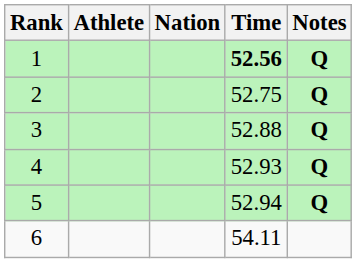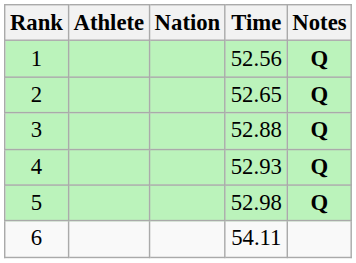 <table class="wikitable sortable" style="text-align:center">
 <tr>
 <th>Rank</th>
 <th>Athlete</th>
 <th>Nation</th>
 <th>Time</th>
 <th>Notes</th>
 </tr>
 <tr bgcolor=#bbf3bb>
 <td>1</td>
 <td align=left></td>
 <td align=left></td>
-<td><strong>52.56</strong></td>
+<td>52.56</td>
 <td><strong>Q</strong></td>
 </tr>
 <tr bgcolor=#bbf3bb>
 <td>2</td>
 <td align=left></td>
 <td align=left></td>
-<td>52.75</td>
+<td>52.65</td>
 <td><strong>Q</strong></td>
 </tr>
 <tr bgcolor=#bbf3bb>
 <td>3</td>
 <td align=left></td>
 <td align=left></td>
 <td>52.88</td>
 <td><strong>Q</strong></td>
 </tr>
 <tr bgcolor=#bbf3bb>
 <td>4</td>
 <td align=left></td>
 <td align=left></td>
 <td>52.93</td>
 <td><strong>Q</strong></td>
 </tr>
 <tr bgcolor=#bbf3bb>
 <td>5</td>
 <td align=left></td>
 <td align=left></td>
-<td>52.94</td>
+<td>52.98</td>
 <td><strong>Q</strong></td>
 </tr>
 <tr>
 <td>6</td>
 <td align=left></td>
 <td align=left></td>
 <td>54.11</td>
 <td></td>
 </tr>
 </table>
